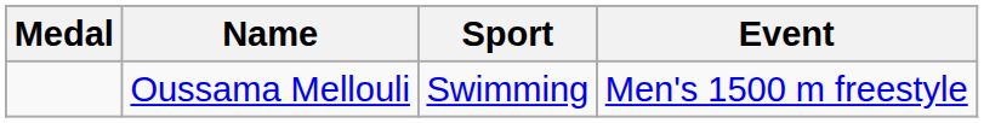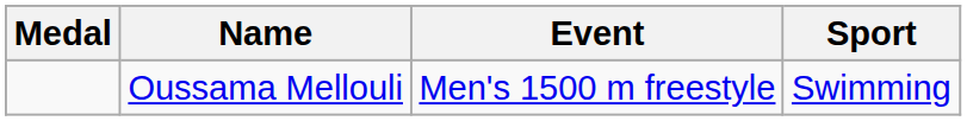 <table class="wikitable sortable" style="font-size:95%">
 <tr>
 <th>Medal</th>
 <th>Name</th>
+<th>Event</th>
 <th>Sport</th>
-<th>Event</th>
 </tr>
 <tr>
 <td></td>
 <td><a href='#'>Oussama Mellouli</a></td>
+<td><a href='#'>Men's 1500 m freestyle</a></td>
 <td><a href='#'>Swimming</a></td>
-<td><a href='#'>Men's 1500 m freestyle</a></td>
 </tr>
 </table>
